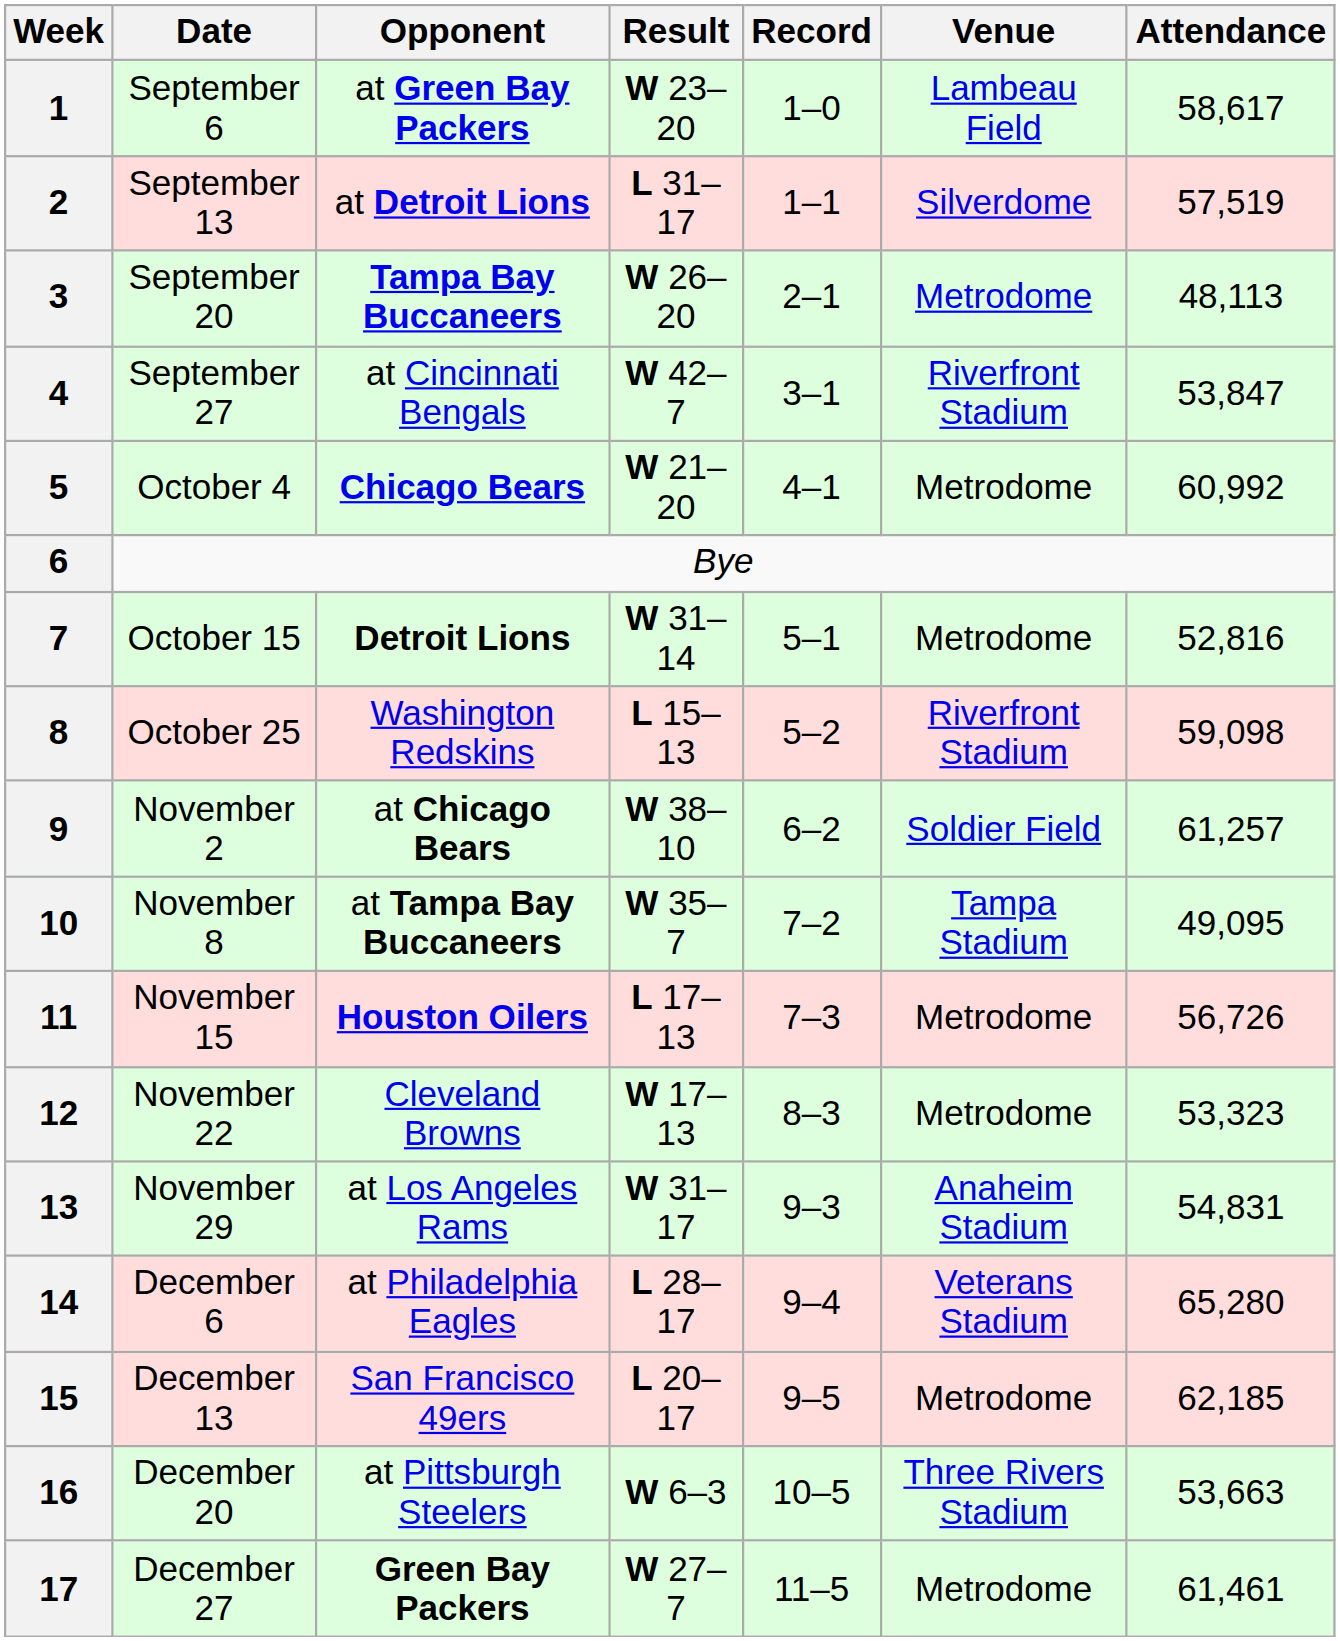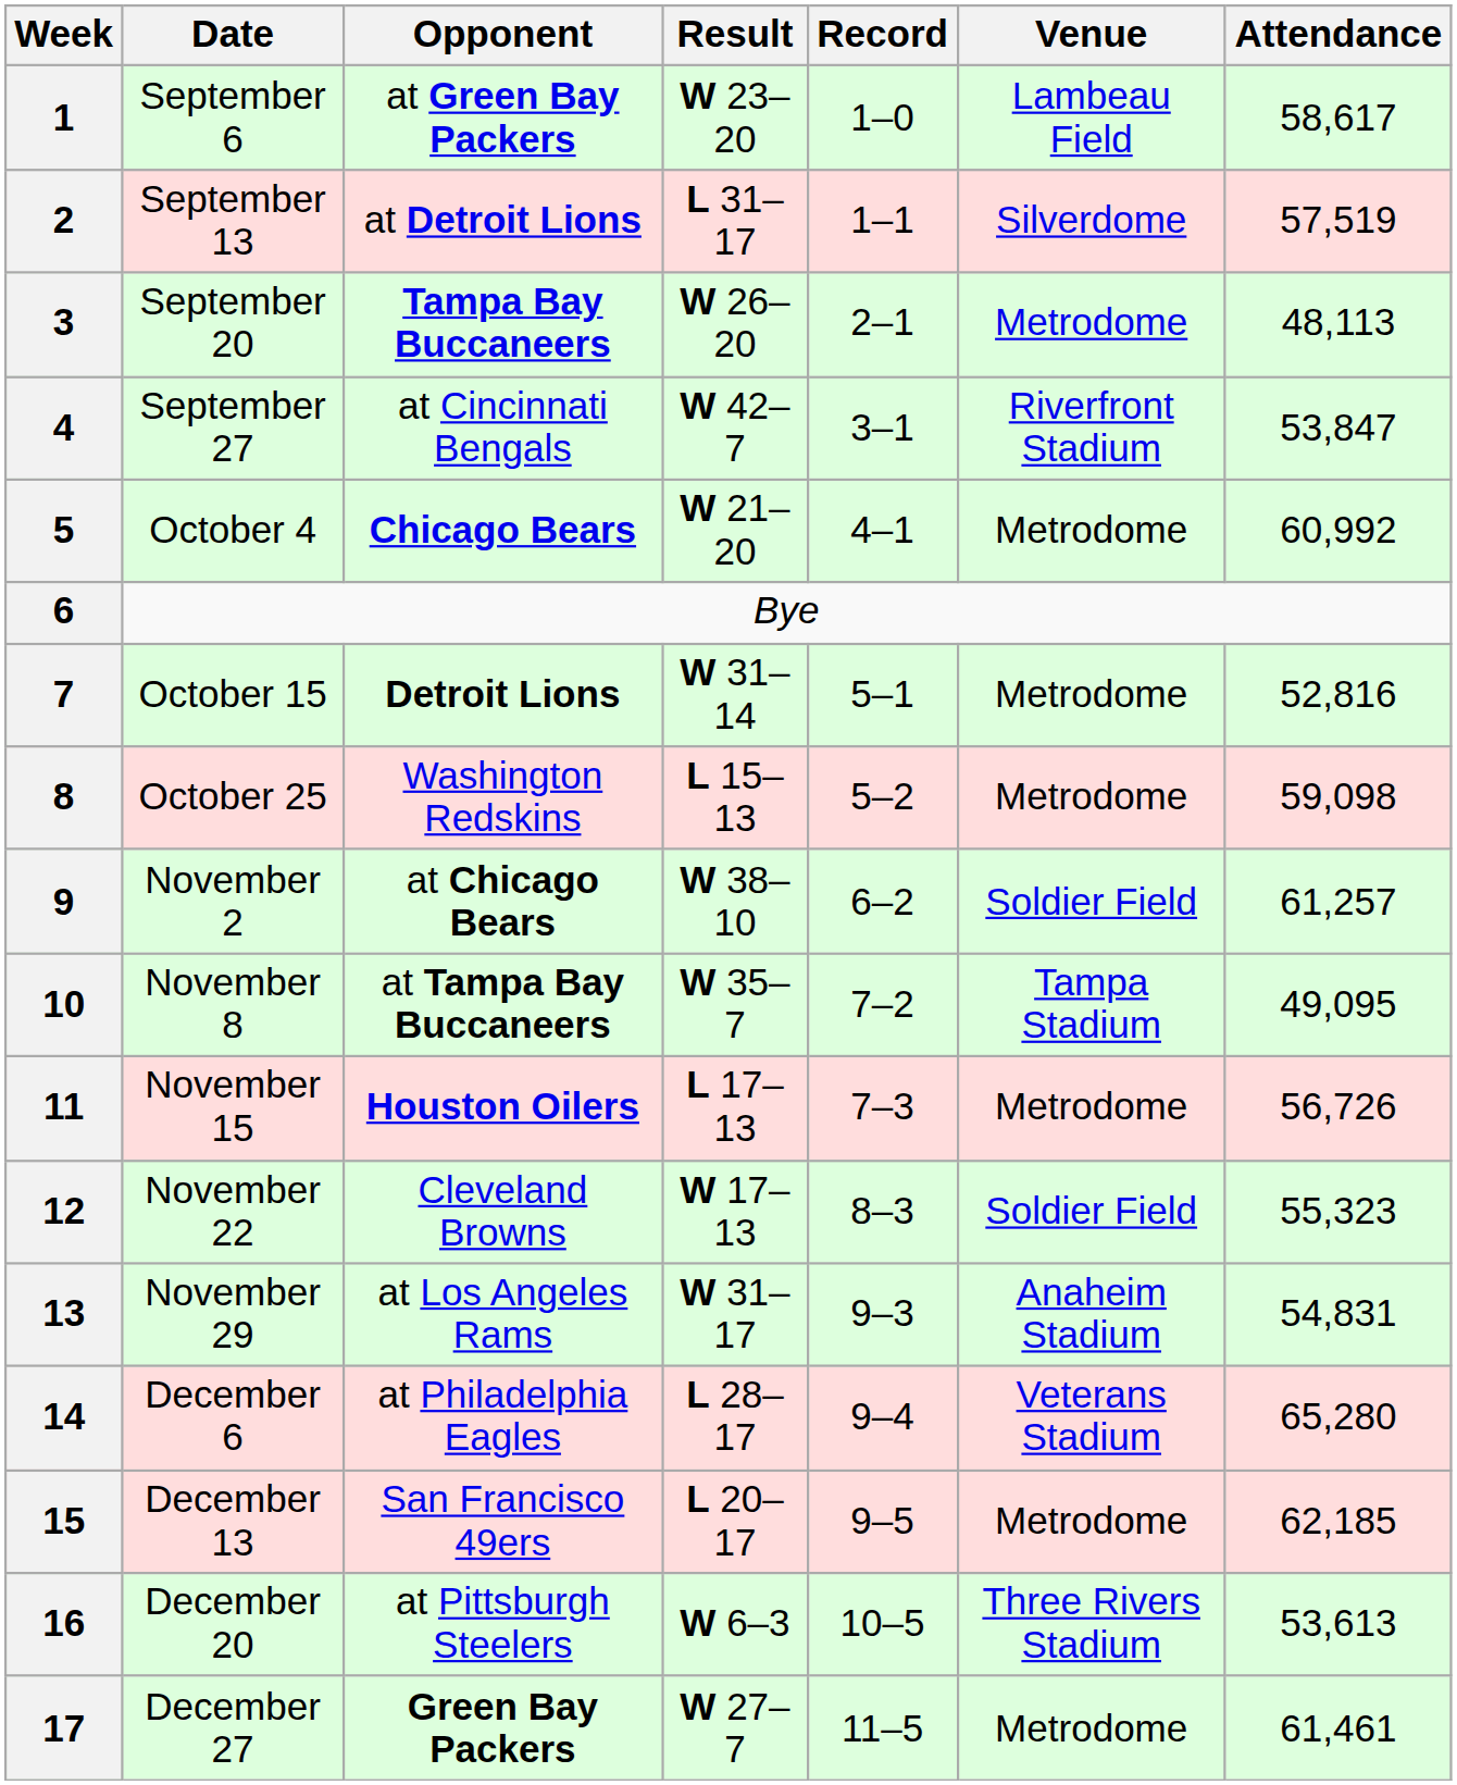 <table class="wikitable" style="text-align:center">
 <tr>
 <th>Week</th>
 <th>Date</th>
 <th>Opponent</th>
 <th>Result</th>
 <th>Record</th>
 <th>Venue</th>
 <th>Attendance</th>
 </tr>
 <tr style="background:#dfd">
 <th>1</th>
 <td>September 6</td>
 <td>at <strong><a href='#'>Green Bay Packers</a></strong></td>
 <td><strong>W</strong> 23–20 </td>
 <td>1–0</td>
 <td><a href='#'>Lambeau Field</a></td>
 <td>58,617</td>
 </tr>
 <tr style="background:#fdd">
 <th>2</th>
 <td>September 13</td>
 <td>at <strong><a href='#'>Detroit Lions</a></strong></td>
 <td><strong>L</strong> 31–17</td>
 <td>1–1</td>
 <td><a href='#'>Silverdome</a></td>
 <td>57,519</td>
 </tr>
 <tr style="background:#dfd">
 <th>3</th>
 <td>September 20</td>
 <td><strong><a href='#'>Tampa Bay Buccaneers</a></strong></td>
 <td><strong>W</strong> 26–20</td>
 <td>2–1</td>
 <td><a href='#'>Metrodome</a></td>
 <td>48,113</td>
 </tr>
 <tr style="background:#dfd">
 <th>4</th>
 <td>September 27</td>
 <td>at <a href='#'>Cincinnati Bengals</a></td>
 <td><strong>W</strong> 42–7</td>
 <td>3–1</td>
 <td><a href='#'>Riverfront Stadium</a></td>
 <td>53,847</td>
 </tr>
 <tr style="background:#dfd">
 <th>5</th>
 <td>October 4</td>
 <td><strong><a href='#'>Chicago Bears</a></strong></td>
 <td><strong>W</strong> 21–20</td>
 <td>4–1</td>
 <td>Metrodome</td>
 <td>60,992</td>
 </tr>
 <tr>
 <th>6</th>
 <td colspan="6"><em>Bye</em></td>
 </tr>
 <tr style="background:#dfd">
 <th>7</th>
 <td>October 15</td>
 <td><strong>Detroit Lions</strong></td>
 <td><strong>W</strong> 31–14</td>
 <td>5–1</td>
 <td>Metrodome</td>
 <td>52,816</td>
 </tr>
 <tr style="background:#fdd">
 <th>8</th>
 <td>October 25</td>
 <td><a href='#'>Washington Redskins</a></td>
 <td><strong>L</strong> 15–13</td>
 <td>5–2</td>
-<td><a href='#'>Riverfront Stadium</a></td>
+<td>Metrodome</td>
 <td>59,098</td>
 </tr>
 <tr style="background:#dfd">
 <th>9</th>
 <td>November 2</td>
 <td>at <strong>Chicago Bears</strong></td>
 <td><strong>W</strong> 38–10</td>
 <td>6–2</td>
 <td><a href='#'>Soldier Field</a></td>
 <td>61,257</td>
 </tr>
 <tr style="background:#dfd">
 <th>10</th>
 <td>November 8</td>
 <td>at <strong>Tampa Bay Buccaneers</strong></td>
 <td><strong>W</strong> 35–7</td>
 <td>7–2</td>
 <td><a href='#'>Tampa Stadium</a></td>
 <td>49,095</td>
 </tr>
 <tr style="background:#fdd">
 <th>11</th>
 <td>November 15</td>
 <td><strong><a href='#'>Houston Oilers</a></strong></td>
 <td><strong>L</strong> 17–13</td>
 <td>7–3</td>
 <td>Metrodome</td>
 <td>56,726</td>
 </tr>
 <tr style="background:#dfd">
 <th>12</th>
 <td>November 22</td>
 <td><a href='#'>Cleveland Browns</a></td>
 <td><strong>W</strong> 17–13</td>
 <td>8–3</td>
-<td>Metrodome</td>
-<td>53,323</td>
+<td><a href='#'>Soldier Field</a></td>
+<td>55,323</td>
 </tr>
 <tr style="background:#dfd">
 <th>13</th>
 <td>November 29</td>
 <td>at <a href='#'>Los Angeles Rams</a></td>
 <td><strong>W</strong> 31–17</td>
 <td>9–3</td>
 <td><a href='#'>Anaheim Stadium</a></td>
 <td>54,831</td>
 </tr>
 <tr style="background:#fdd">
 <th>14</th>
 <td>December 6</td>
 <td>at <a href='#'>Philadelphia Eagles</a></td>
 <td><strong>L</strong> 28–17</td>
 <td>9–4</td>
 <td><a href='#'>Veterans Stadium</a></td>
 <td>65,280</td>
 </tr>
 <tr style="background:#fdd">
 <th>15</th>
 <td>December 13</td>
 <td><a href='#'>San Francisco 49ers</a></td>
 <td><strong>L</strong> 20–17</td>
 <td>9–5</td>
 <td>Metrodome</td>
 <td>62,185</td>
 </tr>
 <tr style="background:#dfd">
 <th>16</th>
 <td>December 20</td>
 <td>at <a href='#'>Pittsburgh Steelers</a></td>
 <td><strong>W</strong> 6–3</td>
 <td>10–5</td>
 <td><a href='#'>Three Rivers Stadium</a></td>
-<td>53,663</td>
+<td>53,613</td>
 </tr>
 <tr style="background:#dfd">
 <th>17</th>
 <td>December 27</td>
 <td><strong>Green Bay Packers</strong></td>
 <td><strong>W</strong> 27–7</td>
 <td>11–5</td>
 <td>Metrodome</td>
 <td>61,461</td>
 </tr>
 </table>
